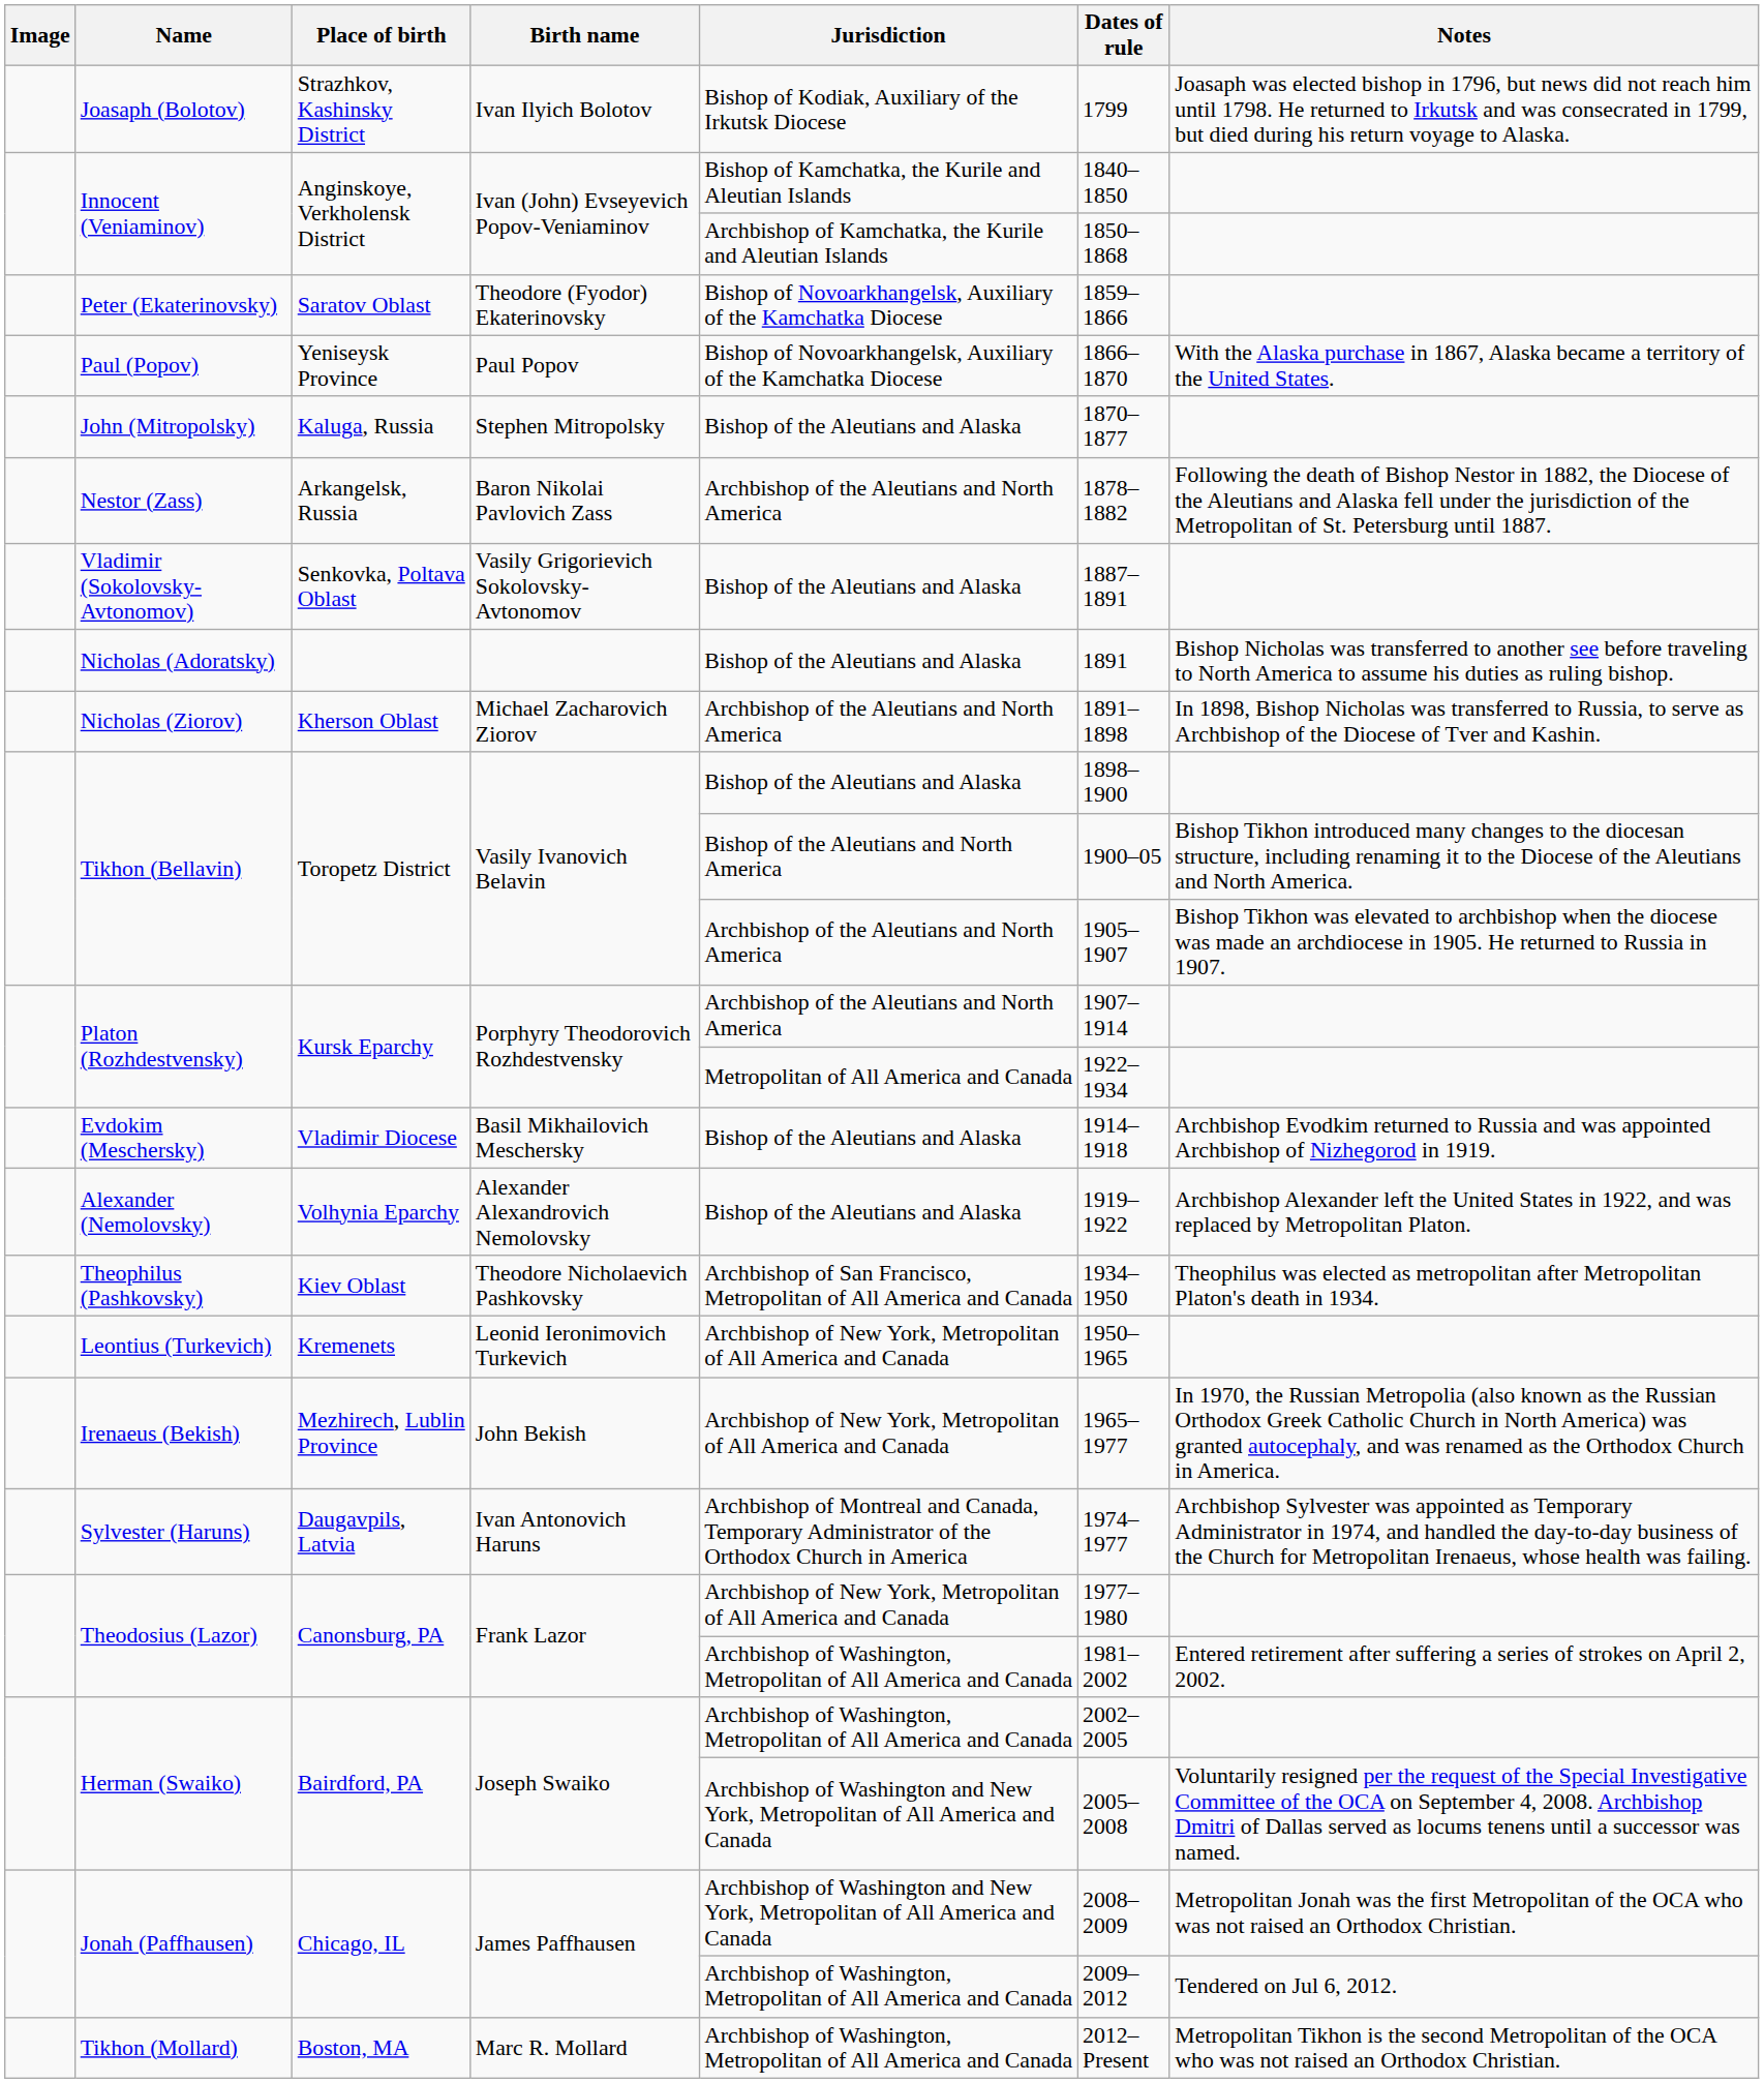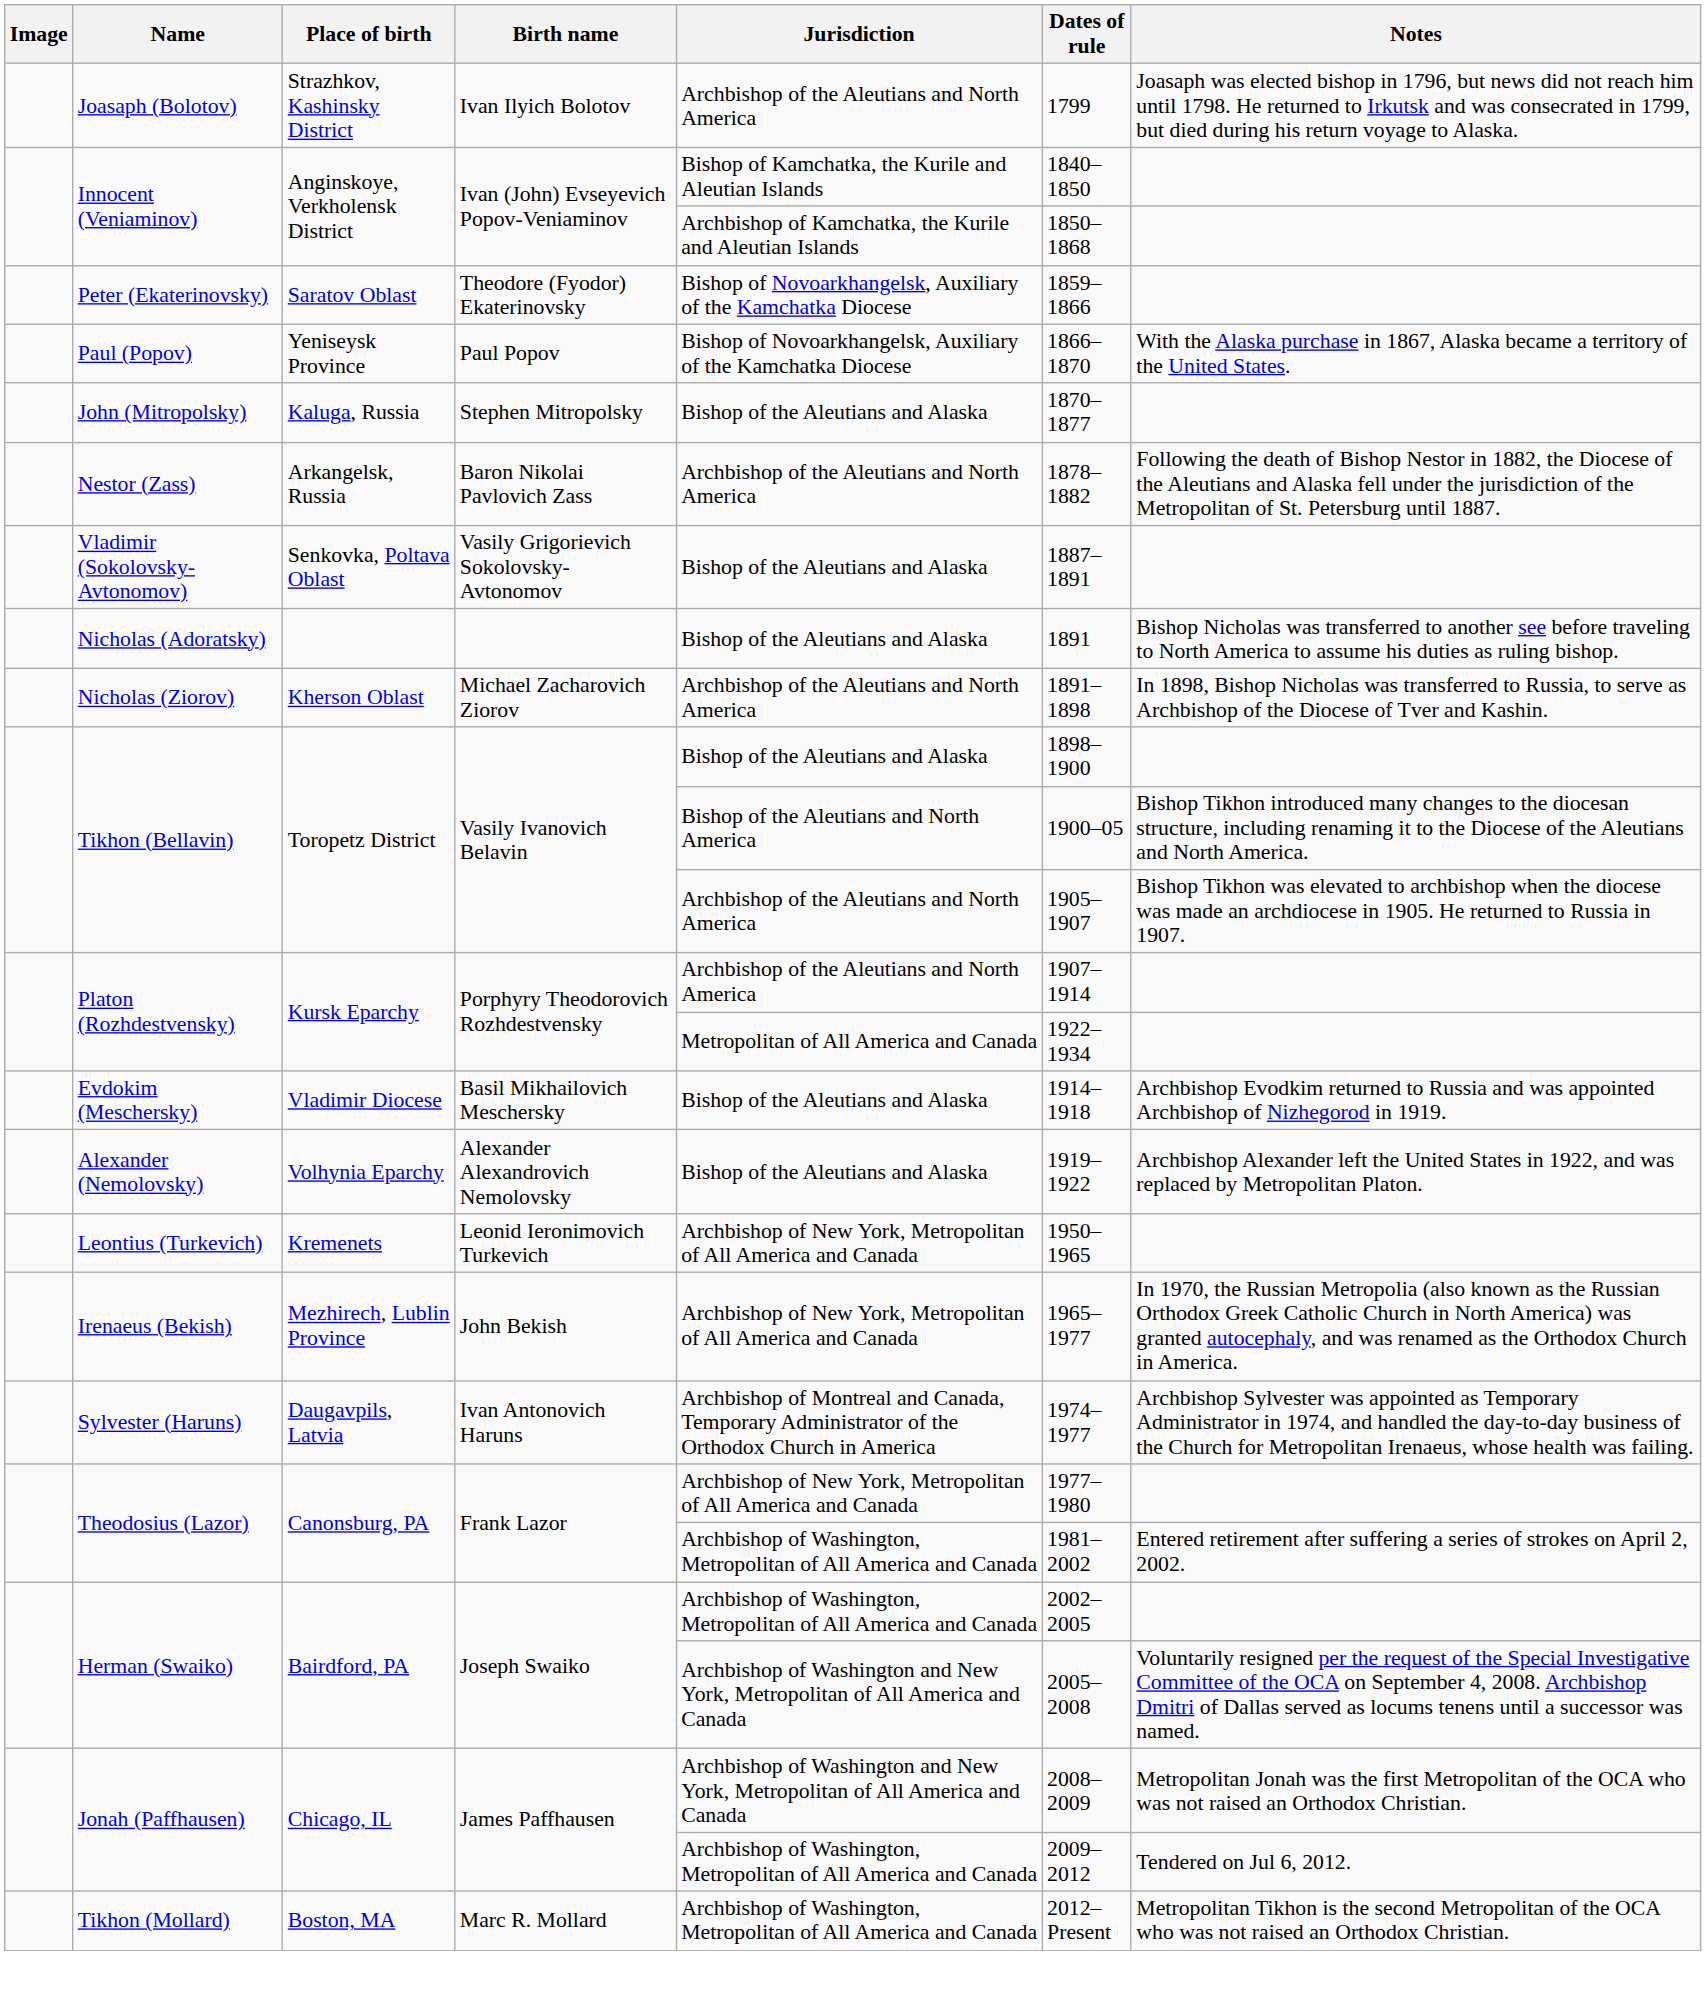 <table class="wikitable sortable">
 <tr bgcolor="#efefef">
 <th>Image</th>
 <th>Name</th>
 <th>Place of birth</th>
 <th>Birth name</th>
 <th>Jurisdiction</th>
 <th>Dates of rule</th>
 <th>Notes</th>
 </tr>
 <tr>
 <td></td>
 <td><a href='#'>Joasaph (Bolotov)</a></td>
 <td>Strazhkov, <a href='#'>Kashinsky District</a></td>
 <td>Ivan Ilyich Bolotov</td>
-<td>Bishop of Kodiak, Auxiliary of the Irkutsk Diocese</td>
+<td>Archbishop of the Aleutians and North America</td>
 <td>1799</td>
 <td>Joasaph was elected bishop in 1796, but news did not reach him until 1798.  He returned to <a href='#'>Irkutsk</a> and was consecrated in 1799, but died during his return voyage to Alaska.</td>
 </tr>
 <tr>
 <td rowspan="2"></td>
 <td rowspan="2"><a href='#'>Innocent (Veniaminov)</a></td>
 <td rowspan="2">Anginskoye, Verkholensk District</td>
 <td rowspan="2">Ivan (John) Evseyevich Popov-Veniaminov</td>
 <td>Bishop of Kamchatka, the Kurile and Aleutian Islands</td>
 <td>1840–1850</td>
 <td></td>
 </tr>
 <tr>
 <td>Archbishop of Kamchatka, the Kurile and Aleutian Islands</td>
 <td>1850–1868</td>
 <td></td>
 </tr>
 <tr>
 <td></td>
 <td><a href='#'>Peter (Ekaterinovsky)</a></td>
 <td><a href='#'>Saratov Oblast</a></td>
 <td>Theodore (Fyodor) Ekaterinovsky</td>
 <td>Bishop of <a href='#'>Novoarkhangelsk</a>, Auxiliary of the <a href='#'>Kamchatka</a> Diocese</td>
 <td>1859–1866</td>
 <td></td>
 </tr>
 <tr>
 <td></td>
 <td><a href='#'>Paul (Popov)</a></td>
 <td>Yeniseysk Province</td>
 <td>Paul Popov</td>
 <td>Bishop of Novoarkhangelsk, Auxiliary of the Kamchatka Diocese</td>
 <td>1866–1870</td>
 <td>With the <a href='#'>Alaska purchase</a> in 1867, Alaska became a territory of the <a href='#'>United States</a>.</td>
 </tr>
 <tr>
 <td></td>
 <td><a href='#'>John (Mitropolsky)</a></td>
 <td><a href='#'>Kaluga</a>, Russia</td>
 <td>Stephen Mitropolsky</td>
 <td>Bishop of the Aleutians and Alaska</td>
 <td>1870–1877</td>
 <td></td>
 </tr>
 <tr>
 <td></td>
 <td><a href='#'>Nestor (Zass)</a></td>
 <td>Arkangelsk, Russia</td>
 <td>Baron Nikolai Pavlovich Zass</td>
 <td>Archbishop of the Aleutians and North America</td>
 <td>1878–1882</td>
 <td>Following the death of Bishop Nestor in 1882, the Diocese of the Aleutians and Alaska fell under the jurisdiction of the Metropolitan of St. Petersburg until 1887.</td>
 </tr>
 <tr>
 <td></td>
 <td><a href='#'>Vladimir (Sokolovsky-Avtonomov)</a></td>
 <td>Senkovka, <a href='#'>Poltava Oblast</a></td>
 <td>Vasily Grigorievich Sokolovsky-Avtonomov</td>
 <td>Bishop of the Aleutians and Alaska</td>
 <td>1887–1891</td>
 <td></td>
 </tr>
 <tr>
 <td></td>
 <td><a href='#'>Nicholas (Adoratsky)</a></td>
 <td></td>
 <td></td>
 <td>Bishop of the Aleutians and Alaska</td>
 <td>1891</td>
 <td>Bishop Nicholas was transferred to another <a href='#'>see</a> before traveling to North America to assume his duties as ruling bishop.</td>
 </tr>
 <tr>
 <td></td>
 <td><a href='#'>Nicholas (Ziorov)</a></td>
 <td><a href='#'>Kherson Oblast</a></td>
 <td>Michael Zacharovich Ziorov</td>
 <td>Archbishop of the Aleutians and North America</td>
 <td>1891–1898</td>
 <td>In 1898, Bishop Nicholas was transferred to Russia, to serve as Archbishop of the Diocese of Tver and Kashin.</td>
 </tr>
 <tr>
 <td rowspan="3"></td>
 <td rowspan="3"><a href='#'>Tikhon (Bellavin)</a></td>
 <td rowspan="3">Toropetz District</td>
 <td rowspan="3">Vasily Ivanovich Belavin</td>
 <td>Bishop of the Aleutians and Alaska</td>
 <td>1898–1900</td>
 <td></td>
 </tr>
 <tr>
 <td>Bishop of the Aleutians and North America</td>
 <td>1900–05</td>
 <td>Bishop Tikhon introduced many changes to the diocesan structure, including renaming it to the Diocese of the Aleutians and North America.</td>
 </tr>
 <tr>
 <td>Archbishop of the Aleutians and North America</td>
 <td>1905–1907</td>
 <td>Bishop Tikhon was elevated to archbishop when the diocese was made an archdiocese in 1905.  He returned to Russia in 1907.</td>
 </tr>
 <tr>
 <td rowspan="2"></td>
 <td rowspan="2"><a href='#'>Platon (Rozhdestvensky)</a></td>
 <td rowspan="2"><a href='#'>Kursk Eparchy</a></td>
 <td rowspan="2">Porphyry Theodorovich Rozhdestvensky</td>
 <td>Archbishop of the Aleutians and North America</td>
 <td>1907–1914</td>
 <td></td>
 </tr>
 <tr>
 <td>Metropolitan of All America and Canada</td>
 <td>1922–1934</td>
 </tr>
 <tr>
 <td></td>
 <td><a href='#'>Evdokim (Meschersky)</a></td>
 <td><a href='#'>Vladimir Diocese</a></td>
 <td>Basil Mikhailovich Meschersky</td>
 <td>Bishop of the Aleutians and Alaska</td>
 <td>1914–1918</td>
 <td>Archbishop Evodkim returned to Russia and was appointed Archbishop of <a href='#'>Nizhegorod</a> in 1919.</td>
 </tr>
 <tr>
 <td></td>
 <td><a href='#'>Alexander (Nemolovsky)</a></td>
 <td><a href='#'>Volhynia Eparchy</a></td>
 <td>Alexander Alexandrovich Nemolovsky</td>
 <td>Bishop of the Aleutians and Alaska</td>
 <td>1919–1922</td>
 <td>Archbishop Alexander left the United States in 1922, and was replaced by Metropolitan Platon.</td>
 </tr>
 <tr>
 <td></td>
-<td><a href='#'>Theophilus (Pashkovsky)</a></td>
-<td><a href='#'>Kiev Oblast</a></td>
-<td>Theodore Nicholaevich Pashkovsky</td>
-<td>Archbishop of San Francisco, Metropolitan of All America and Canada</td>
-<td>1934–1950</td>
-<td>Theophilus was elected as metropolitan after Metropolitan Platon's death in 1934.</td>
-</tr>
-<tr>
-<td></td>
 <td><a href='#'>Leontius (Turkevich)</a></td>
 <td><a href='#'>Kremenets</a></td>
 <td>Leonid Ieronimovich Turkevich</td>
 <td>Archbishop of New York, Metropolitan of All America and Canada</td>
 <td>1950–1965</td>
 <td></td>
 </tr>
 <tr>
 <td></td>
 <td><a href='#'>Irenaeus (Bekish)</a></td>
 <td><a href='#'>Mezhirech</a>, <a href='#'>Lublin Province</a></td>
 <td>John Bekish</td>
 <td>Archbishop of New York, Metropolitan of All America and Canada</td>
 <td>1965–1977</td>
 <td>In 1970, the Russian Metropolia (also known as the Russian Orthodox Greek Catholic Church in North America) was granted <a href='#'>autocephaly</a>, and was renamed as the Orthodox Church in America.</td>
 </tr>
 <tr>
 <td></td>
 <td><a href='#'>Sylvester (Haruns)</a></td>
 <td><a href='#'>Daugavpils</a>, <a href='#'>Latvia</a></td>
 <td>Ivan Antonovich Haruns</td>
 <td>Archbishop of Montreal and Canada, Temporary Administrator of the Orthodox Church in America</td>
 <td>1974–1977</td>
 <td>Archbishop Sylvester was appointed as Temporary Administrator in 1974, and handled the day-to-day business of the Church for Metropolitan Irenaeus, whose health was failing.</td>
 </tr>
 <tr>
 <td rowspan="2"></td>
 <td rowspan="2"><a href='#'>Theodosius (Lazor)</a></td>
 <td rowspan="2"><a href='#'>Canonsburg, PA</a></td>
 <td rowspan="2">Frank Lazor</td>
 <td>Archbishop of New York, Metropolitan of All America and Canada</td>
 <td>1977–1980</td>
 <td></td>
 </tr>
 <tr>
 <td>Archbishop of Washington, Metropolitan of All America and Canada</td>
 <td>1981–2002</td>
 <td>Entered retirement after suffering a series of strokes on April 2, 2002.</td>
 </tr>
 <tr>
 <td rowspan="2"></td>
 <td rowspan="2"><a href='#'>Herman (Swaiko)</a></td>
 <td rowspan="2"><a href='#'>Bairdford, PA</a></td>
 <td rowspan="2">Joseph Swaiko</td>
 <td>Archbishop of Washington, Metropolitan of All America and Canada</td>
 <td>2002–2005</td>
 <td></td>
 </tr>
 <tr>
 <td>Archbishop of Washington and New York, Metropolitan of All America and Canada</td>
 <td>2005–2008</td>
 <td>Voluntarily resigned <a href='#'>per the request of the Special Investigative Committee of the OCA</a> on September 4, 2008.  <a href='#'>Archbishop Dmitri</a> of Dallas served as locums tenens until a successor was named.</td>
 </tr>
 <tr>
 <td rowspan="2"></td>
 <td rowspan="2"><a href='#'>Jonah (Paffhausen)</a></td>
 <td rowspan="2"><a href='#'>Chicago, IL</a></td>
 <td rowspan="2">James Paffhausen</td>
 <td>Archbishop of Washington and New York, Metropolitan of All America and Canada</td>
 <td>2008–2009</td>
 <td>Metropolitan Jonah was the first Metropolitan of the OCA who was not raised an Orthodox Christian.</td>
 </tr>
 <tr>
 <td>Archbishop of Washington, Metropolitan of All America and Canada</td>
 <td>2009–2012</td>
 <td>Tendered  on Jul 6, 2012.</td>
 </tr>
 <tr>
 <td></td>
 <td><a href='#'>Tikhon (Mollard)</a></td>
 <td><a href='#'>Boston, MA</a></td>
 <td>Marc R. Mollard</td>
 <td>Archbishop of Washington, Metropolitan of All America and Canada</td>
 <td>2012–Present</td>
 <td>Metropolitan Tikhon is the second Metropolitan of the OCA who was not raised an Orthodox Christian.</td>
 </tr>
 </table>
